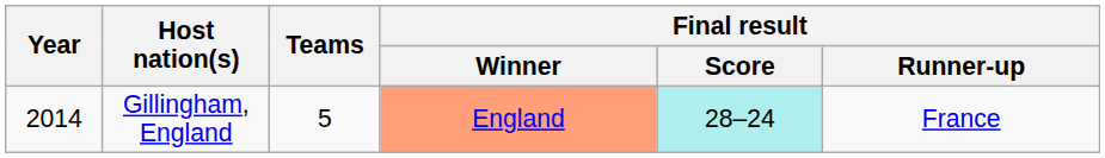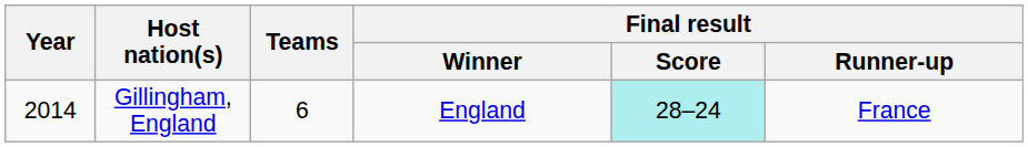 <table class="wikitable" style="font-size:90%; width: 100%; text-align: center;">
 <tr>
 <th rowspan=2 width=7%>Year</th>
 <th rowspan=2 width=10%>Host nation(s)</th>
 <th rowspan=2 width=7%>Teams</th>
 <th colspan=3>Final result</th>
 </tr>
 <tr>
 <th width=20%>Winner</th>
 <th width=12%>Score</th>
 <th width=20%>Runner-up</th>
 </tr>
 <tr>
 <td>2014</td>
 <td><a href='#'>Gillingham</a>, <a href='#'>England</a></td>
-<td>5</td>
-<td style="background: lightsalmon;"> <a href='#'>England</a></td>
+<td>6</td>
+<td> <a href='#'>England</a></td>
 <td style="background: paleturquoise;">28–24</td>
 <td> <a href='#'>France</a></td>
 </tr>
 </table>
